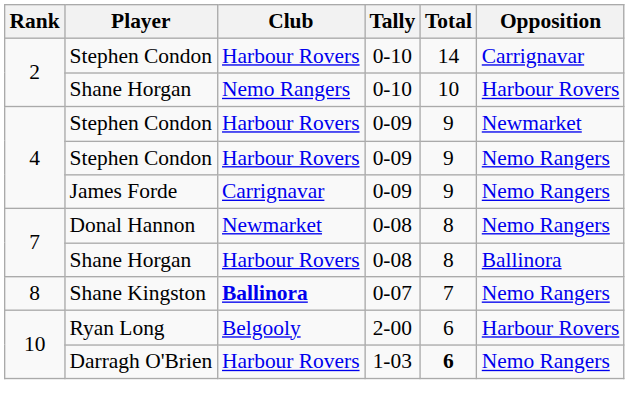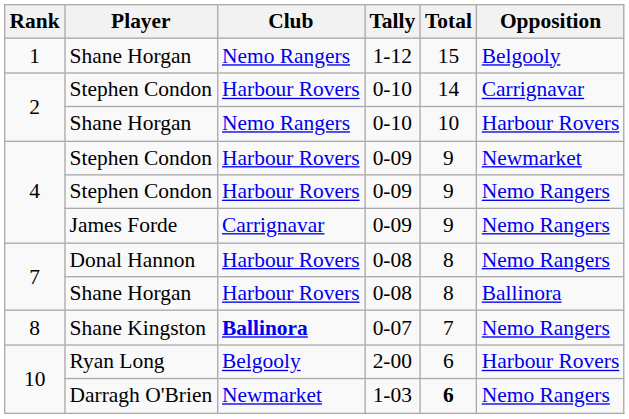 <table class="wikitable">
 <tr>
 <th>Rank</th>
 <th>Player</th>
 <th>Club</th>
 <th>Tally</th>
 <th>Total</th>
 <th>Opposition</th>
+</tr>
+<tr>
+<td rowspan="1" style="text-align:center;">1</td>
+<td>Shane Horgan</td>
+<td><a href='#'>Nemo Rangers</a></td>
+<td align=center>1-12</td>
+<td align=center>15</td>
+<td><a href='#'>Belgooly</a></td>
 </tr>
 <tr>
 <td rowspan="2" style="text-align:center;">2</td>
 <td>Stephen Condon</td>
 <td><a href='#'>Harbour Rovers</a></td>
 <td align=center>0-10</td>
 <td align=center>14</td>
 <td><a href='#'>Carrignavar</a></td>
 </tr>
 <tr>
 <td>Shane Horgan</td>
 <td><a href='#'>Nemo Rangers</a></td>
 <td align=center>0-10</td>
 <td align=center>10</td>
 <td><a href='#'>Harbour Rovers</a></td>
 </tr>
 <tr>
 <td rowspan="3" style="text-align:center;">4</td>
 <td>Stephen Condon</td>
 <td><a href='#'>Harbour Rovers</a></td>
 <td align=center>0-09</td>
 <td align=center>9</td>
 <td><a href='#'>Newmarket</a></td>
 </tr>
 <tr>
 <td>Stephen Condon</td>
 <td><a href='#'>Harbour Rovers</a></td>
 <td align=center>0-09</td>
 <td align=center>9</td>
 <td><a href='#'>Nemo Rangers</a></td>
 </tr>
 <tr>
 <td>James Forde</td>
 <td><a href='#'>Carrignavar</a></td>
 <td align=center>0-09</td>
 <td align=center>9</td>
 <td><a href='#'>Nemo Rangers</a></td>
 </tr>
 <tr>
 <td rowspan="2" style="text-align:center;">7</td>
 <td>Donal Hannon</td>
-<td><a href='#'>Newmarket</a></td>
+<td><a href='#'>Harbour Rovers</a></td>
 <td align=center>0-08</td>
 <td align=center>8</td>
 <td><a href='#'>Nemo Rangers</a></td>
 </tr>
 <tr>
 <td>Shane Horgan</td>
 <td><a href='#'>Harbour Rovers</a></td>
 <td align=center>0-08</td>
 <td align=center>8</td>
 <td><a href='#'>Ballinora</a></td>
 </tr>
 <tr>
 <td rowspan="1" style="text-align:center;">8</td>
 <td>Shane Kingston</td>
 <td><strong><a href='#'>Ballinora</a></strong></td>
 <td align=center>0-07</td>
 <td align=center>7</td>
 <td><a href='#'>Nemo Rangers</a></td>
 </tr>
 <tr>
 <td rowspan="2" style="text-align:center;">10</td>
 <td>Ryan Long</td>
 <td><a href='#'>Belgooly</a></td>
 <td align=center>2-00</td>
 <td align=center>6</td>
 <td><a href='#'>Harbour Rovers</a></td>
 </tr>
 <tr>
 <td>Darragh O'Brien</td>
-<td><a href='#'>Harbour Rovers</a></td>
+<td><a href='#'>Newmarket</a></td>
 <td align=center>1-03</td>
 <td align=center><strong>6</strong></td>
 <td><a href='#'>Nemo Rangers</a></td>
 </tr>
 </table>
